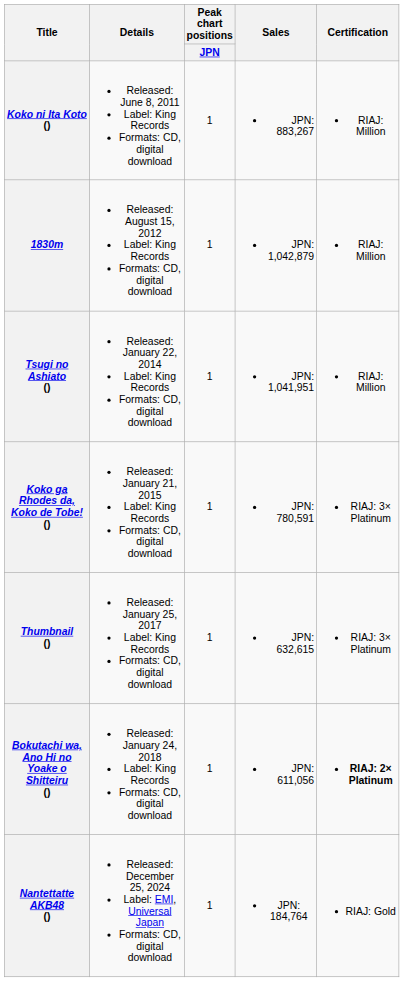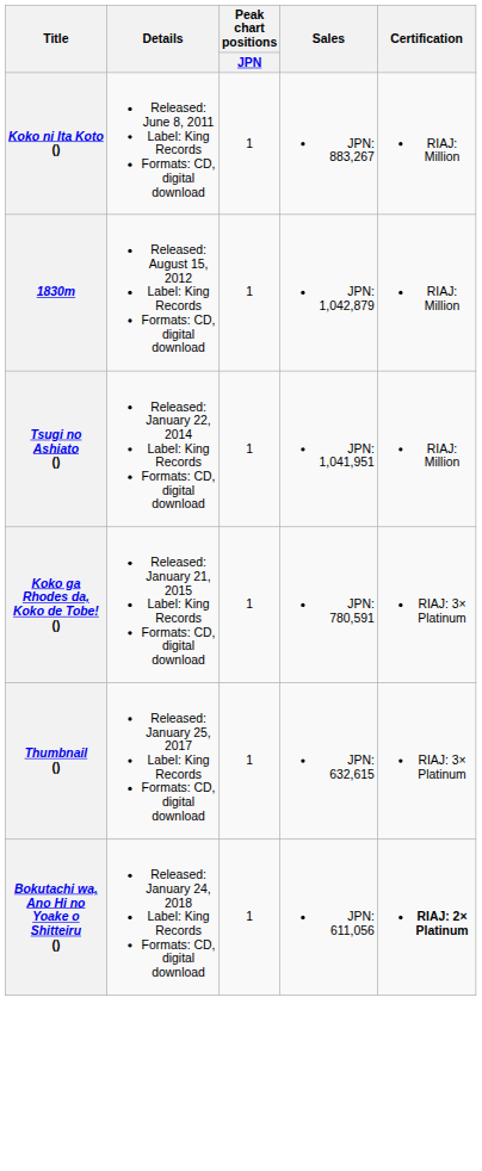 <table class="wikitable plainrowheaders" style="text-align:center;">
 <tr>
 <th rowspan="2">Title</th>
 <th rowspan="2">Details</th>
 <th rowspan="1">Peak<br>chart<br>positions</th>
 <th rowspan="2">Sales</th>
 <th rowspan="2">Certification</th>
 </tr>
 <tr>
 <th><a href='#'>JPN</a><br></th>
 </tr>
 <tr>
 <th scope="row"><em><a href='#'>Koko ni Ita Koto</a></em><br>()</th>
 <td><br><ul><li>Released: June 8, 2011</li><li>Label: King Records</li><li>Formats: CD, digital download</li></ul></td>
 <td>1</td>
 <td style="text-align:right;"><br><ul><li>JPN: 883,267</li></ul></td>
 <td><br><ul><li>RIAJ: Million</li></ul></td>
 </tr>
 <tr>
 <th scope="row"><em><a href='#'>1830m</a></em></th>
 <td><br><ul><li>Released: August 15, 2012</li><li>Label: King Records</li><li>Formats: CD, digital download</li></ul></td>
 <td>1</td>
 <td style="text-align:right;"><br><ul><li>JPN: 1,042,879</li></ul></td>
 <td><br><ul><li>RIAJ: Million</li></ul></td>
 </tr>
 <tr>
 <th scope="row"><em><a href='#'>Tsugi no Ashiato</a></em><br>()</th>
 <td><br><ul><li>Released: January 22, 2014</li><li>Label: King Records</li><li>Formats: CD, digital download</li></ul></td>
 <td>1</td>
 <td style="text-align:right;"><br><ul><li>JPN: 1,041,951</li></ul></td>
 <td><br><ul><li>RIAJ: Million</li></ul></td>
 </tr>
 <tr>
 <th scope="row"><em><a href='#'>Koko ga Rhodes da, Koko de Tobe!</a></em><br>()</th>
 <td><br><ul><li>Released: January 21, 2015</li><li>Label: King Records</li><li>Formats: CD, digital download</li></ul></td>
 <td>1</td>
 <td style="text-align:right;"><br><ul><li>JPN: 780,591</li></ul></td>
 <td><br><ul><li>RIAJ: 3× Platinum</li></ul></td>
 </tr>
 <tr>
 <th scope="row"><em><a href='#'>Thumbnail</a></em><br>()</th>
 <td><br><ul><li>Released: January 25, 2017</li><li>Label: King Records</li><li>Formats: CD, digital download</li></ul></td>
 <td>1</td>
 <td style="text-align:right;"><br><ul><li>JPN: 632,615</li></ul></td>
 <td><br><ul><li>RIAJ: 3× Platinum</li></ul></td>
 </tr>
 <tr>
 <th scope="row"><em><a href='#'>Bokutachi wa, Ano Hi no Yoake o Shitteiru</a></em><br>()</th>
 <td><br><ul><li>Released: January 24, 2018</li><li>Label: King Records</li><li>Formats: CD, digital download</li></ul></td>
 <td>1</td>
 <td style="text-align:right;"><br><ul><li>JPN: 611,056</li></ul></td>
 <td><strong><br><ul><li>RIAJ: 2× Platinum</li></ul></strong></td>
 </tr>
-<tr>
-<th scope="row"><em><a href='#'>Nantettatte AKB48</a></em><br>()</th>
-<td><br><ul><li>Released: December 25, 2024</li><li>Label: <a href='#'>EMI</a>, <a href='#'>Universal Japan</a></li><li>Formats: CD, digital download</li></ul></td>
-<td>1</td>
-<td><br><ul><li>JPN: 184,764</li></ul></td>
-<td><br><ul><li>RIAJ: Gold</li></ul></td>
-</tr>
 </table>
